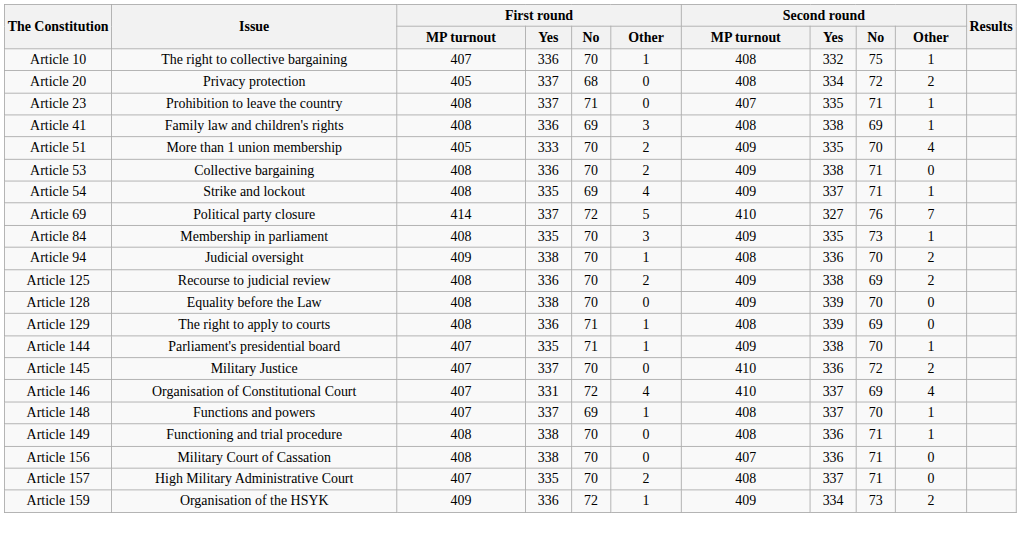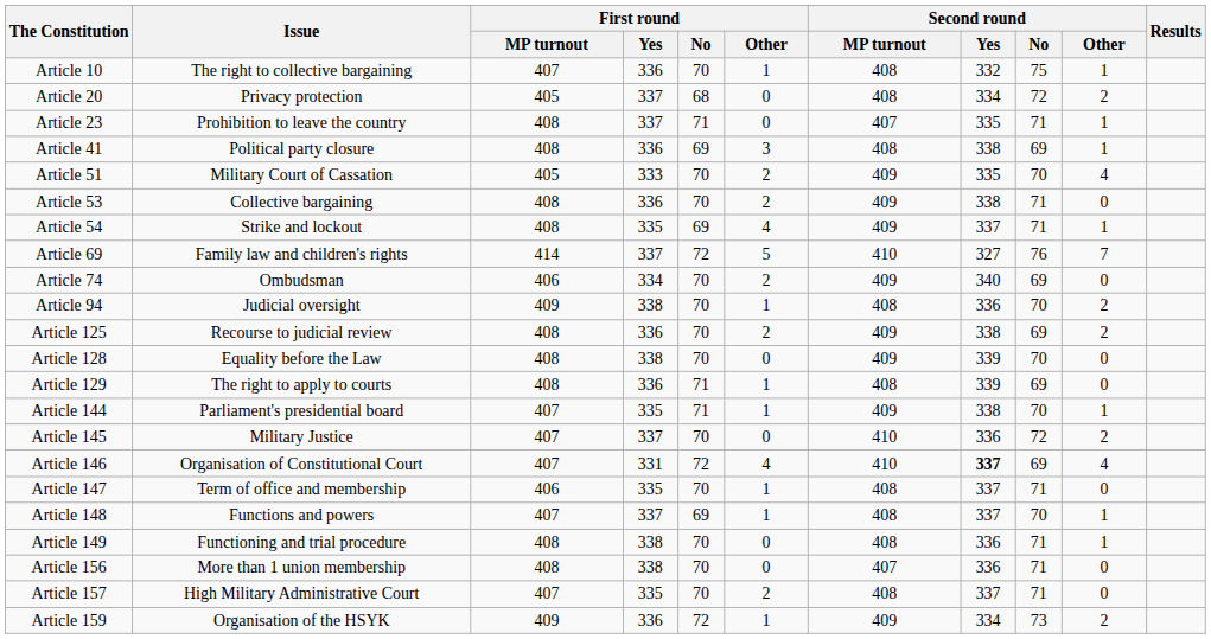 <table class="wikitable" style="text-align:center">
 <tr>
 <th rowspan="2">The Constitution</th>
 <th rowspan="2" style="width:20em">Issue</th>
 <th rowspan="1" colspan="4" style="width:20em">First round</th>
 <th rowspan="1" colspan="4" style="width:20em">Second round</th>
 <th rowspan="2">Results</th>
 </tr>
 <tr>
 <th>MP turnout</th>
 <th>Yes</th>
 <th>No</th>
 <th>Other</th>
 <th>MP turnout</th>
 <th>Yes</th>
 <th>No</th>
 <th>Other</th>
 </tr>
 <tr>
 <td>Article 10</td>
 <td>The right to collective bargaining</td>
 <td>407</td>
 <td>336</td>
 <td>70</td>
 <td>1</td>
 <td>408</td>
 <td>332</td>
 <td>75</td>
 <td>1</td>
 <td></td>
 </tr>
 <tr>
 <td>Article 20</td>
 <td>Privacy protection</td>
 <td>405</td>
 <td>337</td>
 <td>68</td>
 <td>0</td>
 <td>408</td>
 <td>334</td>
 <td>72</td>
 <td>2</td>
 <td></td>
 </tr>
 <tr>
 <td>Article 23</td>
 <td>Prohibition to leave the country</td>
 <td>408</td>
 <td>337</td>
 <td>71</td>
 <td>0</td>
 <td>407</td>
 <td>335</td>
 <td>71</td>
 <td>1</td>
 <td></td>
 </tr>
 <tr>
 <td>Article 41</td>
-<td>Family law and children's rights</td>
+<td>Political party closure</td>
 <td>408</td>
 <td>336</td>
 <td>69</td>
 <td>3</td>
 <td>408</td>
 <td>338</td>
 <td>69</td>
 <td>1</td>
 <td></td>
 </tr>
 <tr>
 <td>Article 51</td>
-<td>More than 1 union membership</td>
+<td>Military Court of Cassation</td>
 <td>405</td>
 <td>333</td>
 <td>70</td>
 <td>2</td>
 <td>409</td>
 <td>335</td>
 <td>70</td>
 <td>4</td>
 <td></td>
 </tr>
 <tr>
 <td>Article 53</td>
 <td>Collective bargaining</td>
 <td>408</td>
 <td>336</td>
 <td>70</td>
 <td>2</td>
 <td>409</td>
 <td>338</td>
 <td>71</td>
 <td>0</td>
 <td></td>
 </tr>
 <tr>
 <td>Article 54</td>
 <td>Strike and lockout</td>
 <td>408</td>
 <td>335</td>
 <td>69</td>
 <td>4</td>
 <td>409</td>
 <td>337</td>
 <td>71</td>
 <td>1</td>
 <td></td>
 </tr>
 <tr>
 <td>Article 69</td>
-<td>Political party closure</td>
+<td>Family law and children's rights</td>
 <td>414</td>
 <td>337</td>
 <td>72</td>
 <td>5</td>
 <td>410</td>
 <td>327</td>
 <td>76</td>
 <td>7</td>
 <td></td>
 </tr>
 <tr>
-<td>Article 84</td>
-<td>Membership in parliament</td>
-<td>408</td>
-<td>335</td>
+<td>Article 74</td>
+<td>Ombudsman</td>
+<td>406</td>
+<td>334</td>
 <td>70</td>
-<td>3</td>
+<td>2</td>
 <td>409</td>
-<td>335</td>
-<td>73</td>
-<td>1</td>
+<td>340</td>
+<td>69</td>
+<td>0</td>
 <td></td>
 </tr>
 <tr>
 <td>Article 94</td>
 <td>Judicial oversight</td>
 <td>409</td>
 <td>338</td>
 <td>70</td>
 <td>1</td>
 <td>408</td>
 <td>336</td>
 <td>70</td>
 <td>2</td>
 <td></td>
 </tr>
 <tr>
 <td>Article 125</td>
 <td>Recourse to judicial review</td>
 <td>408</td>
 <td>336</td>
 <td>70</td>
 <td>2</td>
 <td>409</td>
 <td>338</td>
 <td>69</td>
 <td>2</td>
 <td></td>
 </tr>
 <tr>
 <td>Article 128</td>
 <td>Equality before the Law</td>
 <td>408</td>
 <td>338</td>
 <td>70</td>
 <td>0</td>
 <td>409</td>
 <td>339</td>
 <td>70</td>
 <td>0</td>
 <td></td>
 </tr>
 <tr>
 <td>Article 129</td>
 <td>The right to apply to courts</td>
 <td>408</td>
 <td>336</td>
 <td>71</td>
 <td>1</td>
 <td>408</td>
 <td>339</td>
 <td>69</td>
 <td>0</td>
 <td></td>
 </tr>
 <tr>
 <td>Article 144</td>
 <td>Parliament's presidential board</td>
 <td>407</td>
 <td>335</td>
 <td>71</td>
 <td>1</td>
 <td>409</td>
 <td>338</td>
 <td>70</td>
 <td>1</td>
 <td></td>
 </tr>
 <tr>
 <td>Article 145</td>
 <td>Military Justice</td>
 <td>407</td>
 <td>337</td>
 <td>70</td>
 <td>0</td>
 <td>410</td>
 <td>336</td>
 <td>72</td>
 <td>2</td>
 <td></td>
 </tr>
 <tr>
 <td>Article 146</td>
 <td>Organisation of Constitutional Court</td>
 <td>407</td>
 <td>331</td>
 <td>72</td>
 <td>4</td>
 <td>410</td>
-<td>337</td>
+<td><strong>337</strong></td>
 <td>69</td>
 <td>4</td>
+<td></td>
+</tr>
+<tr>
+<td>Article 147</td>
+<td>Term of office and membership</td>
+<td>406</td>
+<td>335</td>
+<td>70</td>
+<td>1</td>
+<td>408</td>
+<td>337</td>
+<td>71</td>
+<td>0</td>
 <td></td>
 </tr>
 <tr>
 <td>Article 148</td>
 <td>Functions and powers</td>
 <td>407</td>
 <td>337</td>
 <td>69</td>
 <td>1</td>
 <td>408</td>
 <td>337</td>
 <td>70</td>
 <td>1</td>
 <td></td>
 </tr>
 <tr>
 <td>Article 149</td>
 <td>Functioning and trial procedure</td>
 <td>408</td>
 <td>338</td>
 <td>70</td>
 <td>0</td>
 <td>408</td>
 <td>336</td>
 <td>71</td>
 <td>1</td>
 <td></td>
 </tr>
 <tr>
 <td>Article 156</td>
-<td>Military Court of Cassation</td>
+<td>More than 1 union membership</td>
 <td>408</td>
 <td>338</td>
 <td>70</td>
 <td>0</td>
 <td>407</td>
 <td>336</td>
 <td>71</td>
 <td>0</td>
 <td></td>
 </tr>
 <tr>
 <td>Article 157</td>
 <td>High Military Administrative Court</td>
 <td>407</td>
 <td>335</td>
 <td>70</td>
 <td>2</td>
 <td>408</td>
 <td>337</td>
 <td>71</td>
 <td>0</td>
 <td></td>
 </tr>
 <tr>
 <td>Article 159</td>
 <td>Organisation of the HSYK</td>
 <td>409</td>
 <td>336</td>
 <td>72</td>
 <td>1</td>
 <td>409</td>
 <td>334</td>
 <td>73</td>
 <td>2</td>
 <td></td>
 </tr>
 </table>
